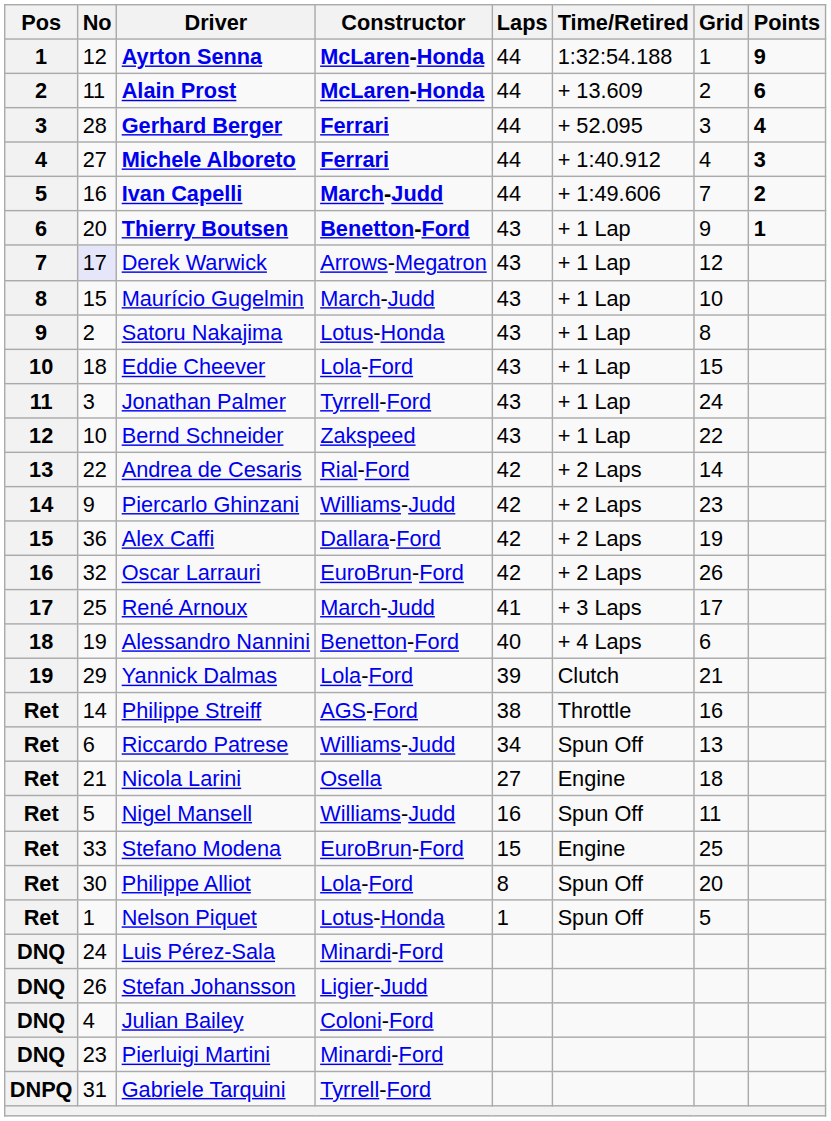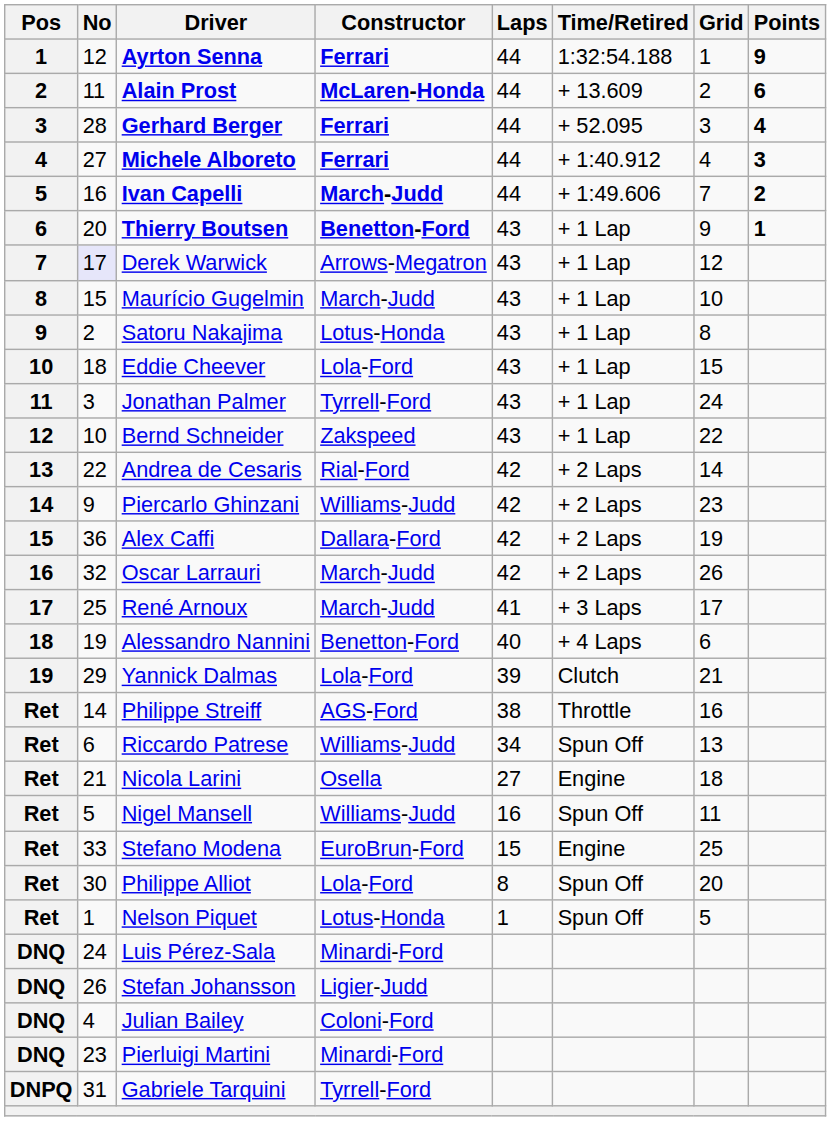 <table class="wikitable" style="font-size: 95%;">
 <tr>
 <th>Pos</th>
 <th>No</th>
 <th>Driver</th>
 <th>Constructor</th>
 <th>Laps</th>
 <th>Time/Retired</th>
 <th>Grid</th>
 <th>Points</th>
 </tr>
 <tr>
 <th>1</th>
 <td>12</td>
 <td> <strong><a href='#'>Ayrton Senna</a></strong></td>
-<td><strong><a href='#'>McLaren</a>-<a href='#'>Honda</a></strong></td>
+<td><strong><a href='#'>Ferrari</a></strong></td>
 <td>44</td>
 <td>1:32:54.188</td>
 <td>1</td>
 <td><strong>9</strong></td>
 </tr>
 <tr>
 <th>2</th>
 <td>11</td>
 <td> <strong><a href='#'>Alain Prost</a></strong></td>
 <td><strong><a href='#'>McLaren</a>-<a href='#'>Honda</a></strong></td>
 <td>44</td>
 <td>+ 13.609</td>
 <td>2</td>
 <td><strong>6</strong></td>
 </tr>
 <tr>
 <th>3</th>
 <td>28</td>
 <td> <strong><a href='#'>Gerhard Berger</a></strong></td>
 <td><strong><a href='#'>Ferrari</a></strong></td>
 <td>44</td>
 <td>+ 52.095</td>
 <td>3</td>
 <td><strong>4</strong></td>
 </tr>
 <tr>
 <th>4</th>
 <td>27</td>
 <td> <strong><a href='#'>Michele Alboreto</a></strong></td>
 <td><strong><a href='#'>Ferrari</a></strong></td>
 <td>44</td>
 <td>+ 1:40.912</td>
 <td>4</td>
 <td><strong>3</strong></td>
 </tr>
 <tr>
 <th>5</th>
 <td>16</td>
 <td> <strong><a href='#'>Ivan Capelli</a></strong></td>
 <td><strong><a href='#'>March</a>-<a href='#'>Judd</a></strong></td>
 <td>44</td>
 <td>+ 1:49.606</td>
 <td>7</td>
 <td><strong>2</strong></td>
 </tr>
 <tr>
 <th>6</th>
 <td>20</td>
 <td> <strong><a href='#'>Thierry Boutsen</a></strong></td>
 <td><strong><a href='#'>Benetton</a>-<a href='#'>Ford</a></strong></td>
 <td>43</td>
 <td>+ 1 Lap</td>
 <td>9</td>
 <td><strong>1</strong></td>
 </tr>
 <tr>
 <th>7</th>
 <td style="background: lavender;">17</td>
 <td> <a href='#'>Derek Warwick</a></td>
 <td><a href='#'>Arrows</a>-<a href='#'>Megatron</a></td>
 <td>43</td>
 <td>+ 1 Lap</td>
 <td>12</td>
 <td> </td>
 </tr>
 <tr>
 <th>8</th>
 <td>15</td>
 <td> <a href='#'>Maurício Gugelmin</a></td>
 <td><a href='#'>March</a>-<a href='#'>Judd</a></td>
 <td>43</td>
 <td>+ 1 Lap</td>
 <td>10</td>
 <td> </td>
 </tr>
 <tr>
 <th>9</th>
 <td>2</td>
 <td> <a href='#'>Satoru Nakajima</a></td>
 <td><a href='#'>Lotus</a>-<a href='#'>Honda</a></td>
 <td>43</td>
 <td>+ 1 Lap</td>
 <td>8</td>
 <td> </td>
 </tr>
 <tr>
 <th>10</th>
 <td>18</td>
 <td> <a href='#'>Eddie Cheever</a></td>
 <td><a href='#'>Lola</a>-<a href='#'>Ford</a></td>
 <td>43</td>
 <td>+ 1 Lap</td>
 <td>15</td>
 <td> </td>
 </tr>
 <tr>
 <th>11</th>
 <td>3</td>
 <td> <a href='#'>Jonathan Palmer</a></td>
 <td><a href='#'>Tyrrell</a>-<a href='#'>Ford</a></td>
 <td>43</td>
 <td>+ 1 Lap</td>
 <td>24</td>
 <td> </td>
 </tr>
 <tr>
 <th>12</th>
 <td>10</td>
 <td> <a href='#'>Bernd Schneider</a></td>
 <td><a href='#'>Zakspeed</a></td>
 <td>43</td>
 <td>+ 1 Lap</td>
 <td>22</td>
 <td> </td>
 </tr>
 <tr>
 <th>13</th>
 <td>22</td>
 <td> <a href='#'>Andrea de Cesaris</a></td>
 <td><a href='#'>Rial</a>-<a href='#'>Ford</a></td>
 <td>42</td>
 <td>+ 2 Laps</td>
 <td>14</td>
 <td> </td>
 </tr>
 <tr>
 <th>14</th>
 <td>9</td>
 <td> <a href='#'>Piercarlo Ghinzani</a></td>
 <td><a href='#'>Williams</a>-<a href='#'>Judd</a></td>
 <td>42</td>
 <td>+ 2 Laps</td>
 <td>23</td>
 <td> </td>
 </tr>
 <tr>
 <th>15</th>
 <td>36</td>
 <td> <a href='#'>Alex Caffi</a></td>
 <td><a href='#'>Dallara</a>-<a href='#'>Ford</a></td>
 <td>42</td>
 <td>+ 2 Laps</td>
 <td>19</td>
 <td> </td>
 </tr>
 <tr>
 <th>16</th>
 <td>32</td>
 <td> <a href='#'>Oscar Larrauri</a></td>
-<td><a href='#'>EuroBrun</a>-<a href='#'>Ford</a></td>
+<td><a href='#'>March</a>-<a href='#'>Judd</a></td>
 <td>42</td>
 <td>+ 2 Laps</td>
 <td>26</td>
 <td> </td>
 </tr>
 <tr>
 <th>17</th>
 <td>25</td>
 <td> <a href='#'>René Arnoux</a></td>
 <td><a href='#'>March</a>-<a href='#'>Judd</a></td>
 <td>41</td>
 <td>+ 3 Laps</td>
 <td>17</td>
 <td> </td>
 </tr>
 <tr>
 <th>18</th>
 <td>19</td>
 <td> <a href='#'>Alessandro Nannini</a></td>
 <td><a href='#'>Benetton</a>-<a href='#'>Ford</a></td>
 <td>40</td>
 <td>+ 4 Laps</td>
 <td>6</td>
 <td> </td>
 </tr>
 <tr>
 <th>19</th>
 <td>29</td>
 <td> <a href='#'>Yannick Dalmas</a></td>
 <td><a href='#'>Lola</a>-<a href='#'>Ford</a></td>
 <td>39</td>
 <td>Clutch</td>
 <td>21</td>
 <td> </td>
 </tr>
 <tr>
 <th>Ret</th>
 <td>14</td>
 <td> <a href='#'>Philippe Streiff</a></td>
 <td><a href='#'>AGS</a>-<a href='#'>Ford</a></td>
 <td>38</td>
 <td>Throttle</td>
 <td>16</td>
 <td> </td>
 </tr>
 <tr>
 <th>Ret</th>
 <td>6</td>
 <td> <a href='#'>Riccardo Patrese</a></td>
 <td><a href='#'>Williams</a>-<a href='#'>Judd</a></td>
 <td>34</td>
 <td>Spun Off</td>
 <td>13</td>
 <td> </td>
 </tr>
 <tr>
 <th>Ret</th>
 <td>21</td>
 <td> <a href='#'>Nicola Larini</a></td>
 <td><a href='#'>Osella</a></td>
 <td>27</td>
 <td>Engine</td>
 <td>18</td>
 <td> </td>
 </tr>
 <tr>
 <th>Ret</th>
 <td>5</td>
 <td> <a href='#'>Nigel Mansell</a></td>
 <td><a href='#'>Williams</a>-<a href='#'>Judd</a></td>
 <td>16</td>
 <td>Spun Off</td>
 <td>11</td>
 <td> </td>
 </tr>
 <tr>
 <th>Ret</th>
 <td>33</td>
 <td> <a href='#'>Stefano Modena</a></td>
 <td><a href='#'>EuroBrun</a>-<a href='#'>Ford</a></td>
 <td>15</td>
 <td>Engine</td>
 <td>25</td>
 <td> </td>
 </tr>
 <tr>
 <th>Ret</th>
 <td>30</td>
 <td> <a href='#'>Philippe Alliot</a></td>
 <td><a href='#'>Lola</a>-<a href='#'>Ford</a></td>
 <td>8</td>
 <td>Spun Off</td>
 <td>20</td>
 <td> </td>
 </tr>
 <tr>
 <th>Ret</th>
 <td>1</td>
 <td> <a href='#'>Nelson Piquet</a></td>
 <td><a href='#'>Lotus</a>-<a href='#'>Honda</a></td>
 <td>1</td>
 <td>Spun Off</td>
 <td>5</td>
 <td> </td>
 </tr>
 <tr>
 <th>DNQ</th>
 <td>24</td>
 <td> <a href='#'>Luis Pérez-Sala</a></td>
 <td><a href='#'>Minardi</a>-<a href='#'>Ford</a></td>
 <td> </td>
 <td></td>
 <td></td>
 <td> </td>
 </tr>
 <tr>
 <th>DNQ</th>
 <td>26</td>
 <td> <a href='#'>Stefan Johansson</a></td>
 <td><a href='#'>Ligier</a>-<a href='#'>Judd</a></td>
 <td> </td>
 <td></td>
 <td></td>
 <td> </td>
 </tr>
 <tr>
 <th>DNQ</th>
 <td>4</td>
 <td> <a href='#'>Julian Bailey</a></td>
 <td><a href='#'>Coloni</a>-<a href='#'>Ford</a></td>
 <td> </td>
 <td></td>
 <td></td>
 <td> </td>
 </tr>
 <tr>
 <th>DNQ</th>
 <td>23</td>
 <td> <a href='#'>Pierluigi Martini</a></td>
 <td><a href='#'>Minardi</a>-<a href='#'>Ford</a></td>
 <td> </td>
 <td></td>
 <td></td>
 <td> </td>
 </tr>
 <tr>
 <th>DNPQ</th>
 <td>31</td>
 <td> <a href='#'>Gabriele Tarquini</a></td>
 <td><a href='#'>Tyrrell</a>-<a href='#'>Ford</a></td>
 <td> </td>
 <td> </td>
 <td></td>
 <td> </td>
 </tr>
 <tr>
 <th colspan="8"></th>
 </tr>
 </table>
